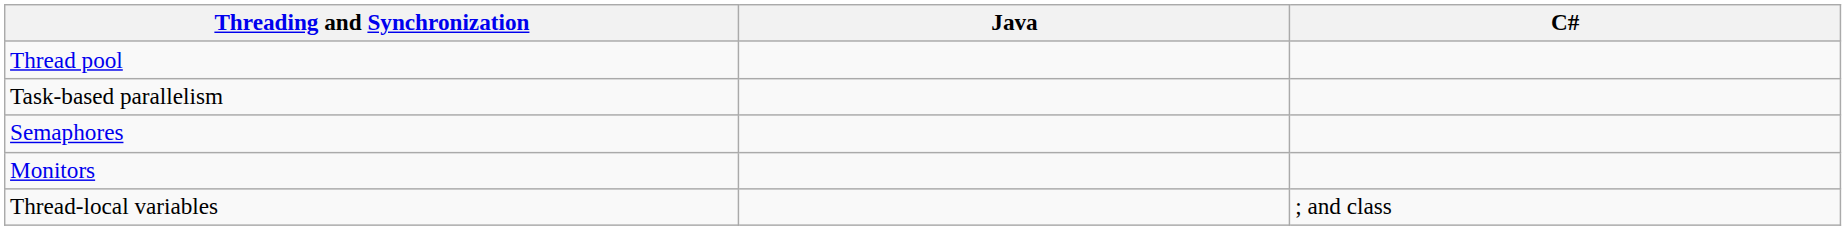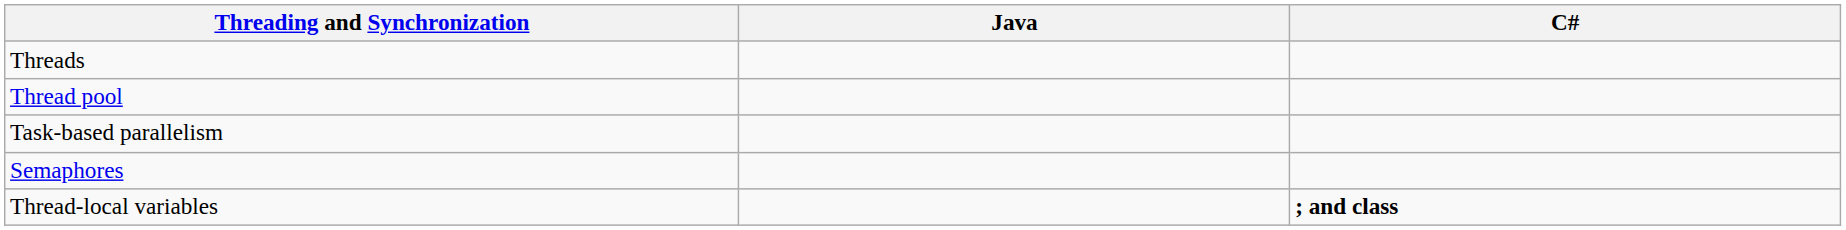 <table class="wikitable" style="width:80%;">
 <tr>
 <th style="width:40%;"><a href='#'>Threading</a> and <a href='#'>Synchronization</a></th>
 <th style="width:30%;">Java</th>
 <th style="width:30%;">C#</th>
+</tr>
+<tr>
+<td>Threads</td>
+<td></td>
+<td></td>
 </tr>
 <tr>
 <td><a href='#'>Thread pool</a></td>
 <td></td>
 <td></td>
 </tr>
 <tr>
 <td>Task-based parallelism</td>
 <td></td>
 <td></td>
 </tr>
 <tr>
 <td><a href='#'>Semaphores</a></td>
 <td></td>
 <td></td>
 </tr>
 <tr>
-<td><a href='#'>Monitors</a></td>
-<td></td>
-<td></td>
-</tr>
-<tr>
 <td>Thread-local variables</td>
 <td></td>
-<td>;  and  class</td>
+<td><strong>;  and  class</strong></td>
 </tr>
 </table>
